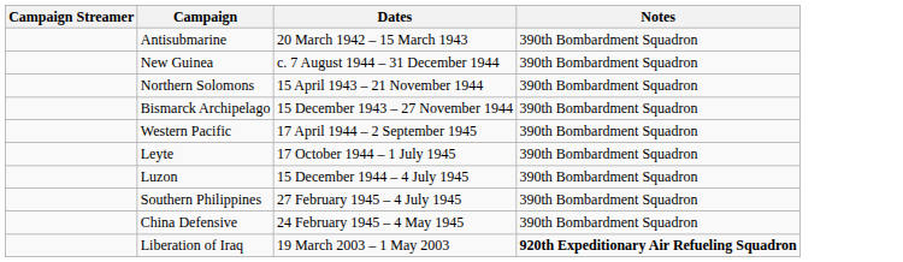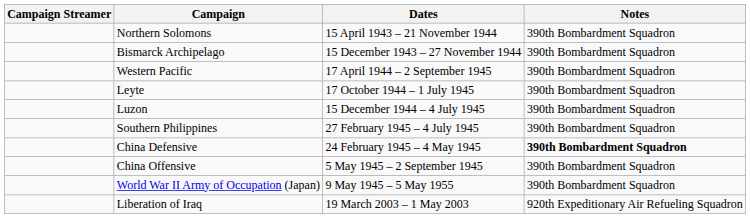 <table class="wikitable">
 <tr style="background:#efefef;">
 <th>Campaign Streamer</th>
 <th>Campaign</th>
 <th>Dates</th>
 <th>Notes</th>
-</tr>
-<tr>
-<td></td>
-<td>Antisubmarine</td>
-<td>20 March 1942 – 15 March 1943</td>
-<td>390th Bombardment Squadron</td>
-</tr>
-<tr>
-<td></td>
-<td>New Guinea</td>
-<td>c. 7 August 1944 – 31 December 1944</td>
-<td>390th Bombardment Squadron</td>
 </tr>
 <tr>
 <td></td>
 <td>Northern Solomons</td>
 <td>15 April 1943 – 21 November 1944</td>
 <td>390th Bombardment Squadron</td>
 </tr>
 <tr>
 <td></td>
 <td>Bismarck Archipelago</td>
 <td>15 December 1943 – 27 November 1944</td>
 <td>390th Bombardment Squadron</td>
 </tr>
 <tr>
 <td></td>
 <td>Western Pacific</td>
 <td>17 April 1944 – 2 September 1945</td>
 <td>390th Bombardment Squadron</td>
 </tr>
 <tr>
 <td></td>
 <td>Leyte</td>
 <td>17 October 1944 – 1 July 1945</td>
 <td>390th Bombardment Squadron</td>
 </tr>
 <tr>
 <td></td>
 <td>Luzon</td>
 <td>15 December 1944 – 4 July 1945</td>
 <td>390th Bombardment Squadron</td>
 </tr>
 <tr>
 <td></td>
 <td>Southern Philippines</td>
 <td>27 February 1945 – 4 July 1945</td>
 <td>390th Bombardment Squadron</td>
 </tr>
 <tr>
 <td></td>
 <td>China Defensive</td>
 <td>24 February 1945 – 4 May 1945</td>
+<td><strong>390th Bombardment Squadron</strong></td>
+</tr>
+<tr>
+<td></td>
+<td>China Offensive</td>
+<td>5 May 1945 – 2 September 1945</td>
+<td>390th Bombardment Squadron</td>
+</tr>
+<tr>
+<td></td>
+<td><a href='#'>World War II Army of Occupation</a> (Japan)</td>
+<td>9 May 1945 – 5 May 1955</td>
 <td>390th Bombardment Squadron</td>
 </tr>
 <tr>
 <td></td>
 <td>Liberation of Iraq</td>
 <td>19 March 2003 – 1 May 2003</td>
-<td><strong>920th Expeditionary Air Refueling Squadron</strong></td>
+<td>920th Expeditionary Air Refueling Squadron</td>
 </tr>
 </table>
